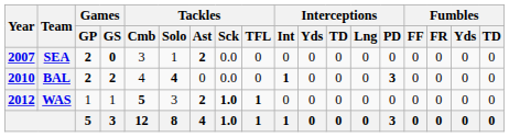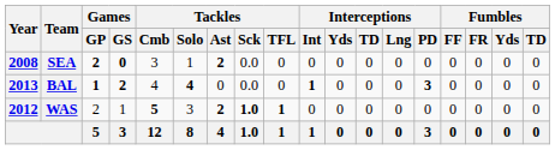 <table class="wikitable" style="text-align:center">
 <tr>
 <th rowspan="2">Year</th>
 <th rowspan="2">Team</th>
 <th colspan="2">Games</th>
 <th colspan="5">Tackles</th>
 <th colspan="5">Interceptions</th>
 <th colspan="4">Fumbles</th>
 </tr>
 <tr>
 <th>GP</th>
 <th>GS</th>
 <th>Cmb</th>
 <th>Solo</th>
 <th>Ast</th>
 <th>Sck</th>
 <th>TFL</th>
 <th>Int</th>
 <th>Yds</th>
 <th>TD</th>
 <th>Lng</th>
 <th>PD</th>
 <th>FF</th>
 <th>FR</th>
 <th>Yds</th>
 <th>TD</th>
 </tr>
 <tr>
-<th><a href='#'>2007</a></th>
+<th><a href='#'>2008</a></th>
 <th><a href='#'>SEA</a></th>
 <td><strong>2</strong></td>
 <td><strong>0</strong></td>
 <td>3</td>
 <td>1</td>
 <td><strong>2</strong></td>
 <td>0.0</td>
 <td>0</td>
 <td>0</td>
 <td>0</td>
 <td>0</td>
 <td>0</td>
 <td>0</td>
 <td>0</td>
 <td>0</td>
 <td>0</td>
 <td>0</td>
 </tr>
 <tr>
-<th><a href='#'>2010</a></th>
+<th><a href='#'>2013</a></th>
 <th><a href='#'>BAL</a></th>
-<td><strong>2</strong></td>
+<td><strong>1</strong></td>
 <td><strong>2</strong></td>
 <td>4</td>
 <td><strong>4</strong></td>
 <td>0</td>
 <td>0.0</td>
 <td>0</td>
 <td><strong>1</strong></td>
 <td>0</td>
 <td>0</td>
 <td>0</td>
 <td><strong>3</strong></td>
 <td>0</td>
 <td>0</td>
 <td>0</td>
 <td>0</td>
 </tr>
 <tr>
 <th><a href='#'>2012</a></th>
 <th><a href='#'>WAS</a></th>
-<td>1</td>
+<td>2</td>
 <td>1</td>
 <td><strong>5</strong></td>
 <td>3</td>
 <td><strong>2</strong></td>
 <td><strong>1.0</strong></td>
 <td><strong>1</strong></td>
 <td>0</td>
 <td>0</td>
 <td>0</td>
 <td>0</td>
 <td>0</td>
 <td>0</td>
 <td>0</td>
 <td>0</td>
 <td>0</td>
 </tr>
 <tr>
 <th colspan="2"></th>
 <th>5</th>
 <th>3</th>
 <th>12</th>
 <th>8</th>
 <th>4</th>
 <th>1.0</th>
 <th>1</th>
 <th>1</th>
 <th>0</th>
 <th>0</th>
 <th>0</th>
 <th>3</th>
 <th>0</th>
 <th>0</th>
 <th>0</th>
 <th>0</th>
 </tr>
 </table>
